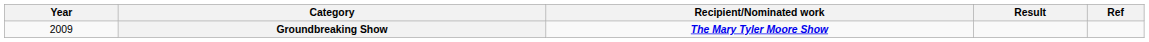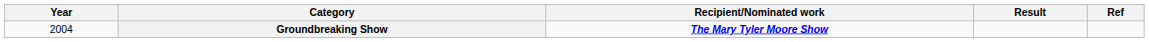 <table class="wikitable plainrowheaders" style="font-size: 90%; text-align:center" width=100%>
 <tr>
 <th scope="col" width="10%">Year</th>
 <th scope="col" width="37.5%">Category</th>
 <th scope="col" width="37.5%">Recipient/Nominated work</th>
 <th scope="col" width="10%">Result</th>
 <th scope="col" width="5%">Ref</th>
 </tr>
 <tr>
-<td>2009</td>
+<td>2004</td>
 <th scope="row" style="text-align:center">Groundbreaking Show</th>
 <td><strong><em><a href='#'>The Mary Tyler Moore Show</a></em></strong></td>
 <td></td>
 <td></td>
 </tr>
 </table>
